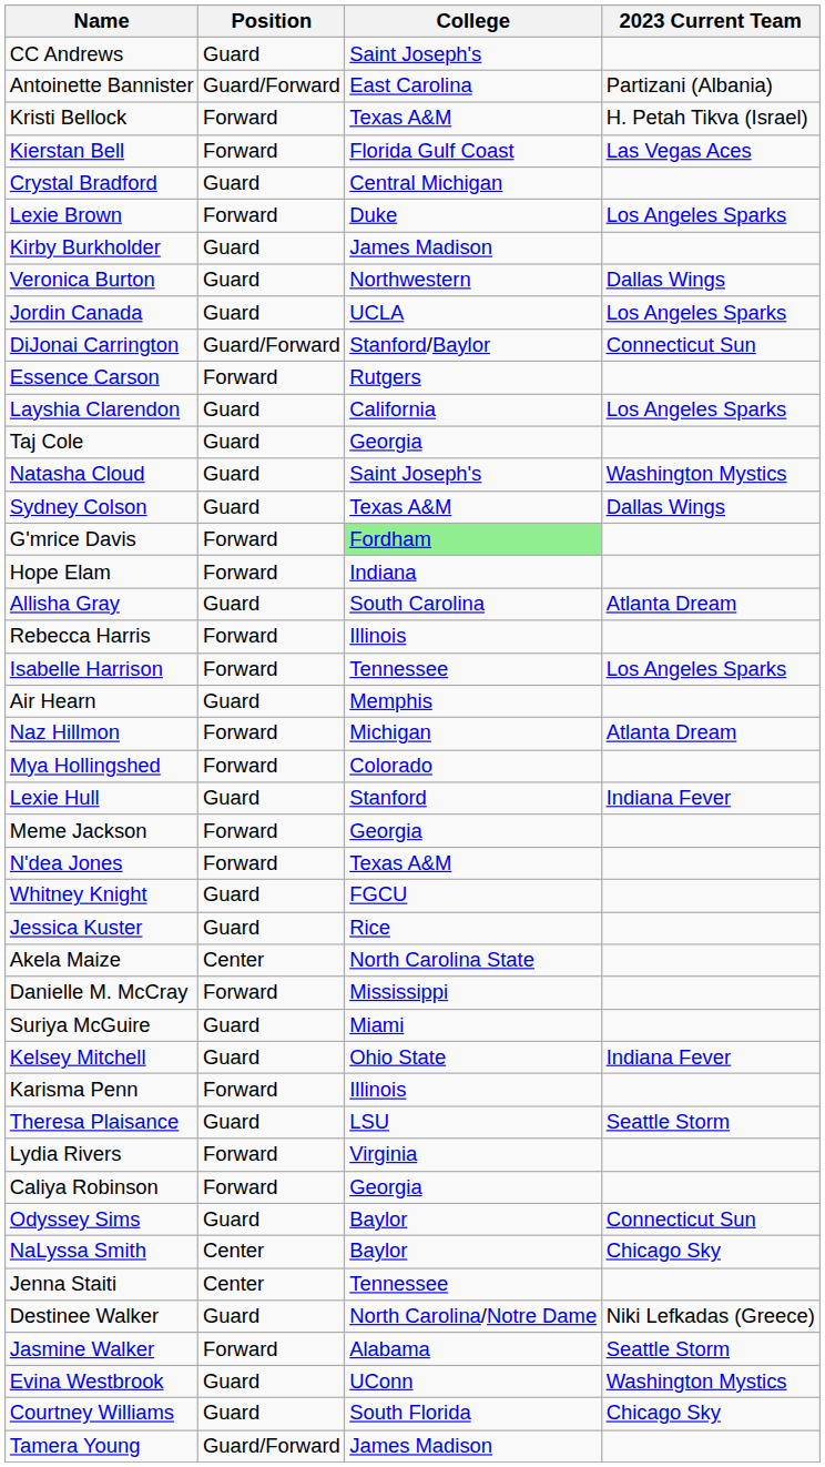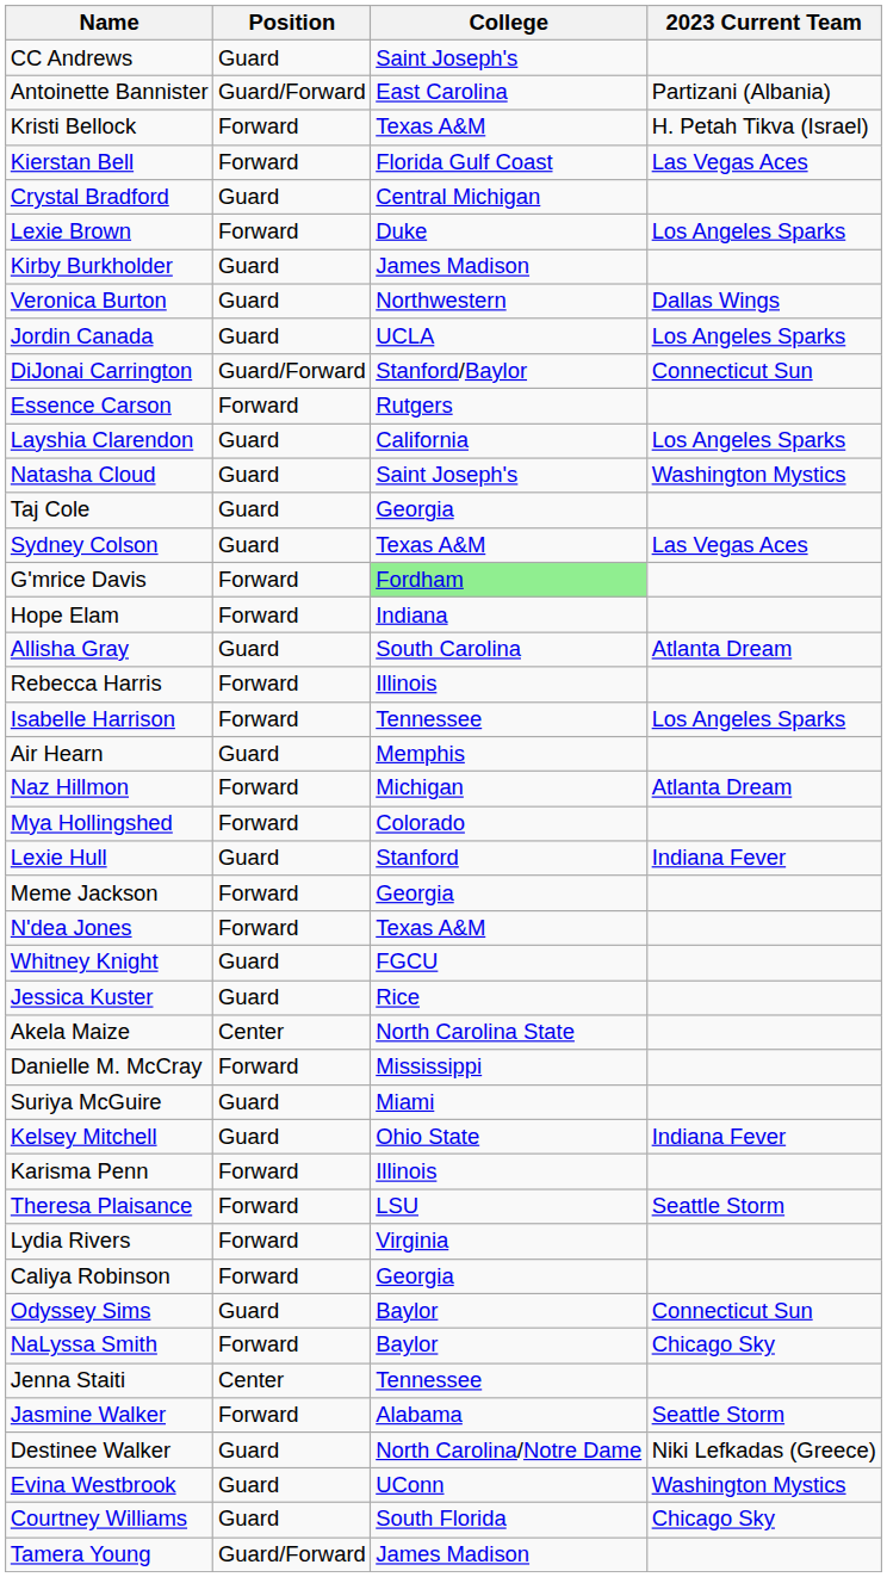 <table class="wikitable">
 <tr>
 <th><strong>Name</strong></th>
 <th><strong>Position</strong></th>
 <th><strong>College</strong></th>
 <th><strong>2023 Current Team</strong></th>
 </tr>
 <tr>
 <td>CC Andrews</td>
 <td>Guard</td>
 <td><a href='#'>Saint Joseph's</a></td>
 <td></td>
 </tr>
 <tr>
 <td>Antoinette Bannister</td>
 <td>Guard/Forward</td>
 <td><a href='#'>East Carolina</a></td>
 <td>Partizani (Albania)</td>
 </tr>
 <tr>
 <td>Kristi Bellock</td>
 <td>Forward</td>
 <td><a href='#'>Texas A&M</a></td>
 <td>H. Petah Tikva (Israel)</td>
 </tr>
 <tr>
 <td><a href='#'>Kierstan Bell</a></td>
 <td>Forward</td>
 <td><a href='#'>Florida Gulf Coast</a></td>
 <td><a href='#'>Las Vegas Aces</a></td>
 </tr>
 <tr>
 <td><a href='#'>Crystal Bradford</a></td>
 <td>Guard</td>
 <td><a href='#'>Central Michigan</a></td>
 <td></td>
 </tr>
 <tr>
 <td><a href='#'>Lexie Brown</a></td>
 <td>Forward</td>
 <td><a href='#'>Duke</a></td>
 <td><a href='#'>Los Angeles Sparks</a></td>
 </tr>
 <tr>
 <td><a href='#'>Kirby Burkholder</a></td>
 <td>Guard</td>
 <td><a href='#'>James Madison</a></td>
 <td></td>
 </tr>
 <tr>
 <td><a href='#'>Veronica Burton</a></td>
 <td>Guard</td>
 <td><a href='#'>Northwestern</a></td>
 <td><a href='#'>Dallas Wings</a></td>
 </tr>
 <tr>
 <td><a href='#'>Jordin Canada</a></td>
 <td>Guard</td>
 <td><a href='#'>UCLA</a></td>
 <td><a href='#'>Los Angeles Sparks</a></td>
 </tr>
 <tr>
 <td><a href='#'>DiJonai Carrington</a></td>
 <td>Guard/Forward</td>
 <td><a href='#'>Stanford</a>/<a href='#'>Baylor</a></td>
 <td><a href='#'>Connecticut Sun</a></td>
 </tr>
 <tr>
 <td><a href='#'>Essence Carson</a></td>
 <td>Forward</td>
 <td><a href='#'>Rutgers</a></td>
 <td></td>
 </tr>
 <tr>
 <td><a href='#'>Layshia Clarendon</a></td>
 <td>Guard</td>
 <td><a href='#'>California</a></td>
 <td><a href='#'>Los Angeles Sparks</a></td>
 </tr>
 <tr>
+<td><a href='#'>Natasha Cloud</a></td>
+<td>Guard</td>
+<td><a href='#'>Saint Joseph's</a></td>
+<td><a href='#'>Washington Mystics</a></td>
+</tr>
+<tr>
 <td>Taj Cole</td>
 <td>Guard</td>
 <td><a href='#'>Georgia</a></td>
 <td></td>
 </tr>
 <tr>
-<td><a href='#'>Natasha Cloud</a></td>
-<td>Guard</td>
-<td><a href='#'>Saint Joseph's</a></td>
-<td><a href='#'>Washington Mystics</a></td>
-</tr>
-<tr>
 <td><a href='#'>Sydney Colson</a></td>
 <td>Guard</td>
 <td><a href='#'>Texas A&M</a></td>
-<td><a href='#'>Dallas Wings</a></td>
+<td><a href='#'>Las Vegas Aces</a></td>
 </tr>
 <tr>
 <td>G'mrice Davis</td>
 <td>Forward</td>
 <td style="background: lightgreen;"><a href='#'>Fordham</a></td>
 <td></td>
 </tr>
 <tr>
 <td>Hope Elam</td>
 <td>Forward</td>
 <td><a href='#'>Indiana</a></td>
 <td></td>
 </tr>
 <tr>
 <td><a href='#'>Allisha Gray</a></td>
 <td>Guard</td>
 <td><a href='#'>South Carolina</a></td>
 <td><a href='#'>Atlanta Dream</a></td>
 </tr>
 <tr>
 <td>Rebecca Harris</td>
 <td>Forward</td>
 <td><a href='#'>Illinois</a></td>
 <td></td>
 </tr>
 <tr>
 <td><a href='#'>Isabelle Harrison</a></td>
 <td>Forward</td>
 <td><a href='#'>Tennessee</a></td>
 <td><a href='#'>Los Angeles Sparks</a></td>
 </tr>
 <tr>
 <td>Air Hearn</td>
 <td>Guard</td>
 <td><a href='#'>Memphis</a></td>
 <td></td>
 </tr>
 <tr>
 <td><a href='#'>Naz Hillmon</a></td>
 <td>Forward</td>
 <td><a href='#'>Michigan</a></td>
 <td><a href='#'>Atlanta Dream</a></td>
 </tr>
 <tr>
 <td><a href='#'>Mya Hollingshed</a></td>
 <td>Forward</td>
 <td><a href='#'>Colorado</a></td>
 <td></td>
 </tr>
 <tr>
 <td><a href='#'>Lexie Hull</a></td>
 <td>Guard</td>
 <td><a href='#'>Stanford</a></td>
 <td><a href='#'>Indiana Fever</a></td>
 </tr>
 <tr>
 <td>Meme Jackson</td>
 <td>Forward</td>
 <td><a href='#'>Georgia</a></td>
 <td></td>
 </tr>
 <tr>
 <td><a href='#'>N'dea Jones</a></td>
 <td>Forward</td>
 <td><a href='#'>Texas A&M</a></td>
 <td></td>
 </tr>
 <tr>
 <td><a href='#'>Whitney Knight</a></td>
 <td>Guard</td>
 <td><a href='#'>FGCU</a></td>
 <td></td>
 </tr>
 <tr>
 <td><a href='#'>Jessica Kuster</a></td>
 <td>Guard</td>
 <td><a href='#'>Rice</a></td>
 <td></td>
 </tr>
 <tr>
 <td>Akela Maize</td>
 <td>Center</td>
 <td><a href='#'>North Carolina State</a></td>
 <td></td>
 </tr>
 <tr>
 <td>Danielle M. McCray</td>
 <td>Forward</td>
 <td><a href='#'>Mississippi</a></td>
 <td></td>
 </tr>
 <tr>
 <td>Suriya McGuire</td>
 <td>Guard</td>
 <td><a href='#'>Miami</a></td>
 <td></td>
 </tr>
 <tr>
 <td><a href='#'>Kelsey Mitchell</a></td>
 <td>Guard</td>
 <td><a href='#'>Ohio State</a></td>
 <td><a href='#'>Indiana Fever</a></td>
 </tr>
 <tr>
 <td>Karisma Penn</td>
 <td>Forward</td>
 <td><a href='#'>Illinois</a></td>
 <td></td>
 </tr>
 <tr>
 <td><a href='#'>Theresa Plaisance</a></td>
-<td>Guard</td>
+<td>Forward</td>
 <td><a href='#'>LSU</a></td>
 <td><a href='#'>Seattle Storm</a></td>
 </tr>
 <tr>
 <td>Lydia Rivers</td>
 <td>Forward</td>
 <td><a href='#'>Virginia</a></td>
 <td></td>
 </tr>
 <tr>
 <td>Caliya Robinson</td>
 <td>Forward</td>
 <td><a href='#'>Georgia</a></td>
 <td></td>
 </tr>
 <tr>
 <td><a href='#'>Odyssey Sims</a></td>
 <td>Guard</td>
 <td><a href='#'>Baylor</a></td>
 <td><a href='#'>Connecticut Sun</a></td>
 </tr>
 <tr>
 <td><a href='#'>NaLyssa Smith</a></td>
-<td>Center</td>
+<td>Forward</td>
 <td><a href='#'>Baylor</a></td>
 <td><a href='#'>Chicago Sky</a></td>
 </tr>
 <tr>
 <td>Jenna Staiti</td>
 <td>Center</td>
 <td><a href='#'>Tennessee</a></td>
 <td></td>
 </tr>
 <tr>
+<td><a href='#'>Jasmine Walker</a></td>
+<td>Forward</td>
+<td><a href='#'>Alabama</a></td>
+<td><a href='#'>Seattle Storm</a></td>
+</tr>
+<tr>
 <td>Destinee Walker</td>
 <td>Guard</td>
 <td><a href='#'>North Carolina</a>/<a href='#'>Notre Dame</a></td>
 <td>Niki Lefkadas (Greece)</td>
-</tr>
-<tr>
-<td><a href='#'>Jasmine Walker</a></td>
-<td>Forward</td>
-<td><a href='#'>Alabama</a></td>
-<td><a href='#'>Seattle Storm</a></td>
 </tr>
 <tr>
 <td><a href='#'>Evina Westbrook</a></td>
 <td>Guard</td>
 <td><a href='#'>UConn</a></td>
 <td><a href='#'>Washington Mystics</a></td>
 </tr>
 <tr>
 <td><a href='#'>Courtney Williams</a></td>
 <td>Guard</td>
 <td><a href='#'>South Florida</a></td>
 <td><a href='#'>Chicago Sky</a></td>
 </tr>
 <tr>
 <td><a href='#'>Tamera Young</a></td>
 <td>Guard/Forward</td>
 <td><a href='#'>James Madison</a></td>
 <td></td>
 </tr>
 <tr>
 </tr>
 </table>
